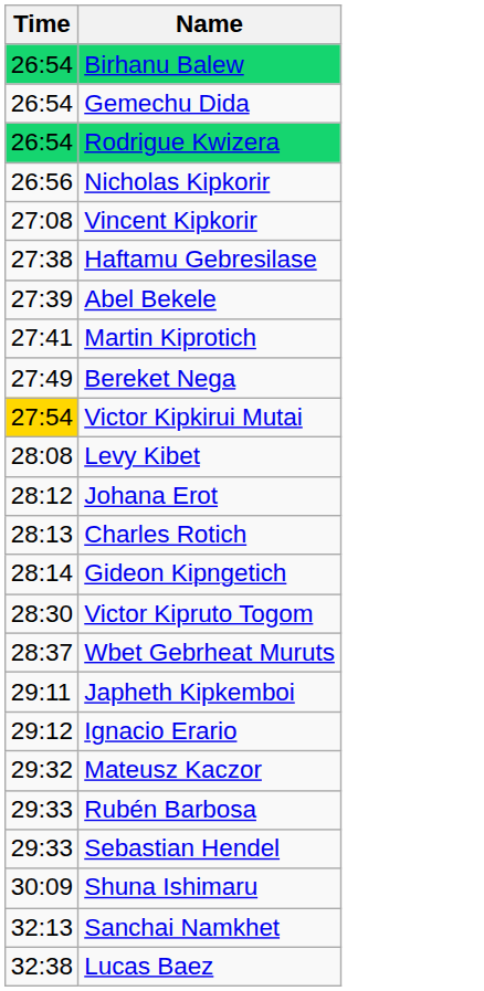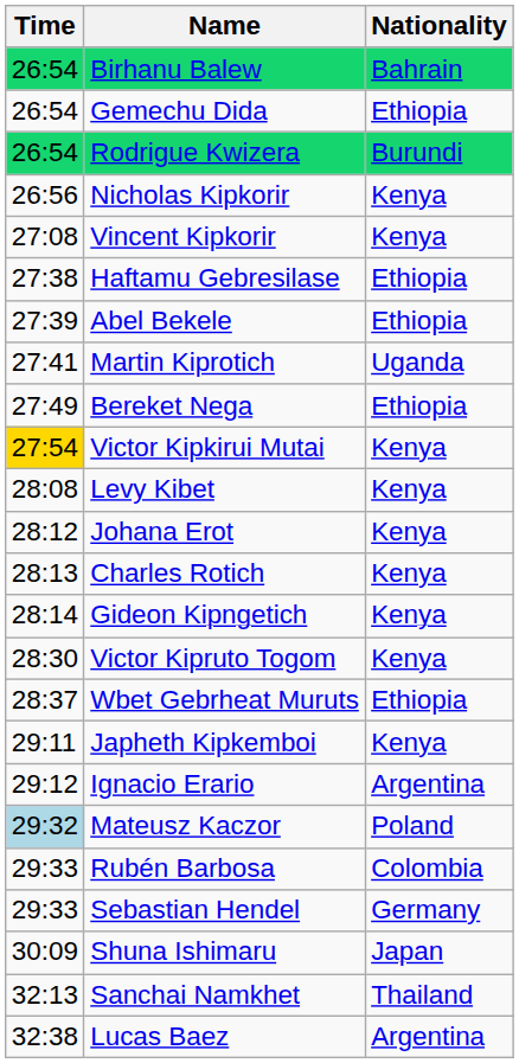 <table class="wikitable mw-collapsible mw-collapsed">
 <tr>
 <th>Time</th>
 <th>Name</th>
+<th>Nationality</th>
 </tr>
 <tr>
 <td style="background: #15D56F;">26:54</td>
 <td style="background: #15D56F;"><a href='#'>Birhanu Balew</a></td>
+<td style="background: #15D56F;"><a href='#'>Bahrain</a></td>
 </tr>
 <tr>
 <td>26:54</td>
 <td><a href='#'>Gemechu Dida</a></td>
+<td><a href='#'>Ethiopia</a></td>
 </tr>
 <tr>
 <td style="background: #15D56F;">26:54</td>
 <td style="background: #15D56F;"><a href='#'>Rodrigue Kwizera</a></td>
+<td style="background: #15D56F;"><a href='#'>Burundi</a></td>
 </tr>
 <tr>
 <td>26:56</td>
 <td><a href='#'>Nicholas Kipkorir</a></td>
+<td><a href='#'>Kenya</a></td>
 </tr>
 <tr>
 <td>27:08</td>
 <td><a href='#'>Vincent Kipkorir</a></td>
+<td><a href='#'>Kenya</a></td>
 </tr>
 <tr>
 <td>27:38</td>
 <td><a href='#'>Haftamu Gebresilase</a></td>
+<td><a href='#'>Ethiopia</a></td>
 </tr>
 <tr>
 <td>27:39</td>
 <td><a href='#'>Abel Bekele</a></td>
+<td><a href='#'>Ethiopia</a></td>
 </tr>
 <tr>
 <td>27:41</td>
 <td><a href='#'>Martin Kiprotich</a></td>
+<td><a href='#'>Uganda</a></td>
 </tr>
 <tr>
 <td>27:49</td>
 <td><a href='#'>Bereket Nega</a></td>
+<td><a href='#'>Ethiopia</a></td>
 </tr>
 <tr>
 <td style="background: gold;">27:54</td>
 <td><a href='#'>Victor Kipkirui Mutai</a></td>
+<td><a href='#'>Kenya</a></td>
 </tr>
 <tr>
 <td>28:08</td>
 <td><a href='#'>Levy Kibet</a></td>
+<td><a href='#'>Kenya</a></td>
 </tr>
 <tr>
 <td>28:12</td>
 <td><a href='#'>Johana Erot</a></td>
+<td><a href='#'>Kenya</a></td>
 </tr>
 <tr>
 <td>28:13</td>
 <td><a href='#'>Charles Rotich</a></td>
+<td><a href='#'>Kenya</a></td>
 </tr>
 <tr>
 <td>28:14</td>
 <td><a href='#'>Gideon Kipngetich</a></td>
+<td><a href='#'>Kenya</a></td>
 </tr>
 <tr>
 <td>28:30</td>
 <td><a href='#'>Victor Kipruto Togom</a></td>
+<td><a href='#'>Kenya</a></td>
 </tr>
 <tr>
 <td>28:37</td>
 <td><a href='#'>Wbet Gebrheat Muruts</a></td>
+<td><a href='#'>Ethiopia</a></td>
 </tr>
 <tr>
 <td>29:11</td>
 <td><a href='#'>Japheth Kipkemboi</a></td>
+<td><a href='#'>Kenya</a></td>
 </tr>
 <tr>
 <td>29:12</td>
 <td><a href='#'>Ignacio Erario</a></td>
+<td><a href='#'>Argentina</a></td>
 </tr>
 <tr>
-<td>29:32</td>
+<td style="background: lightblue;">29:32</td>
 <td><a href='#'>Mateusz Kaczor</a></td>
+<td><a href='#'>Poland</a></td>
 </tr>
 <tr>
 <td>29:33</td>
 <td><a href='#'>Rubén Barbosa</a></td>
+<td><a href='#'>Colombia</a></td>
 </tr>
 <tr>
 <td>29:33</td>
 <td><a href='#'>Sebastian Hendel</a></td>
+<td><a href='#'>Germany</a></td>
 </tr>
 <tr>
 <td>30:09</td>
 <td><a href='#'>Shuna Ishimaru</a></td>
+<td><a href='#'>Japan</a></td>
 </tr>
 <tr>
 <td>32:13</td>
 <td><a href='#'>Sanchai Namkhet</a></td>
+<td><a href='#'>Thailand</a></td>
 </tr>
 <tr>
 <td>32:38</td>
 <td><a href='#'>Lucas Baez</a></td>
+<td><a href='#'>Argentina</a></td>
 </tr>
 </table>
